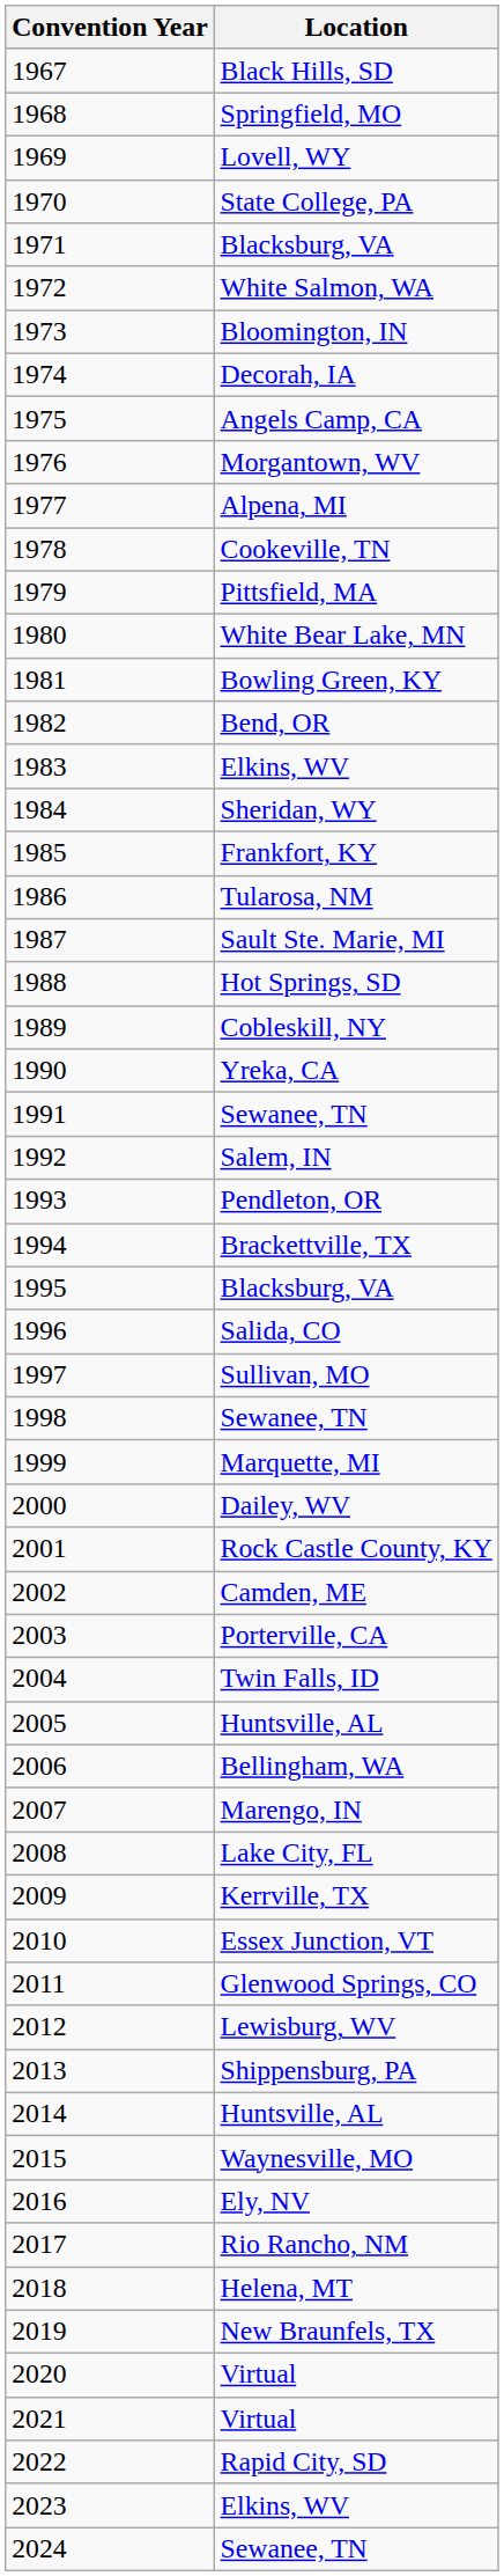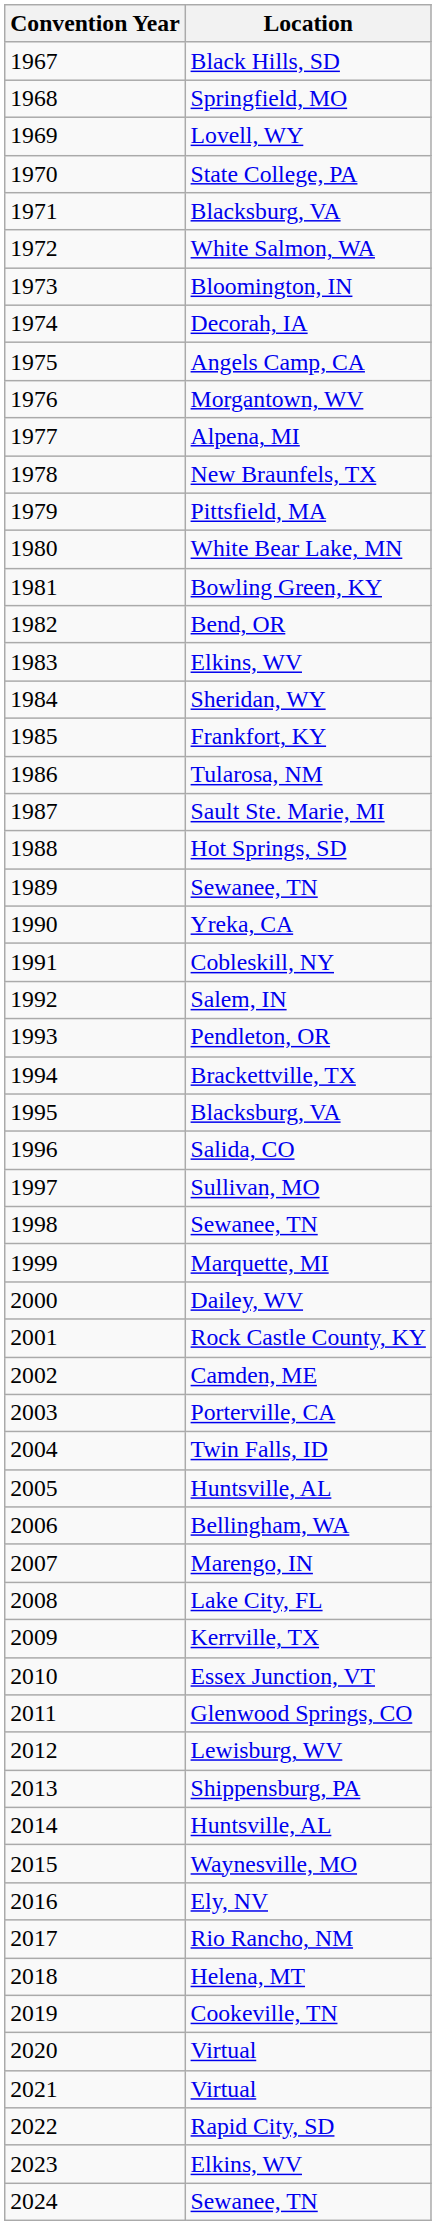 <table class="wikitable">
 <tr>
 <th>Convention Year</th>
 <th>Location</th>
 </tr>
 <tr>
 <td>1967</td>
 <td><a href='#'>Black Hills, SD</a></td>
 </tr>
 <tr>
 <td>1968</td>
 <td><a href='#'>Springfield, MO</a></td>
 </tr>
 <tr>
 <td>1969</td>
 <td><a href='#'>Lovell, WY</a></td>
 </tr>
 <tr>
 <td>1970</td>
 <td><a href='#'>State College, PA</a></td>
 </tr>
 <tr>
 <td>1971</td>
 <td><a href='#'>Blacksburg, VA</a></td>
 </tr>
 <tr>
 <td>1972</td>
 <td><a href='#'>White Salmon, WA</a></td>
 </tr>
 <tr>
 <td>1973</td>
 <td><a href='#'>Bloomington, IN</a></td>
 </tr>
 <tr>
 <td>1974</td>
 <td><a href='#'>Decorah, IA</a></td>
 </tr>
 <tr>
 <td>1975</td>
 <td><a href='#'>Angels Camp, CA</a></td>
 </tr>
 <tr>
 <td>1976</td>
 <td><a href='#'>Morgantown, WV</a></td>
 </tr>
 <tr>
 <td>1977</td>
 <td><a href='#'>Alpena, MI</a></td>
 </tr>
 <tr>
 <td>1978</td>
-<td><a href='#'>Cookeville, TN</a></td>
+<td><a href='#'>New Braunfels, TX</a></td>
 </tr>
 <tr>
 <td>1979</td>
 <td><a href='#'>Pittsfield, MA</a></td>
 </tr>
 <tr>
 <td>1980</td>
 <td><a href='#'>White Bear Lake, MN</a></td>
 </tr>
 <tr>
 <td>1981</td>
 <td><a href='#'>Bowling Green, KY</a></td>
 </tr>
 <tr>
 <td>1982</td>
 <td><a href='#'>Bend, OR</a></td>
 </tr>
 <tr>
 <td>1983</td>
 <td><a href='#'>Elkins, WV</a></td>
 </tr>
 <tr>
 <td>1984</td>
 <td><a href='#'>Sheridan, WY</a></td>
 </tr>
 <tr>
 <td>1985</td>
 <td><a href='#'>Frankfort, KY</a></td>
 </tr>
 <tr>
 <td>1986</td>
 <td><a href='#'>Tularosa, NM</a></td>
 </tr>
 <tr>
 <td>1987</td>
 <td><a href='#'>Sault Ste. Marie, MI</a></td>
 </tr>
 <tr>
 <td>1988</td>
 <td><a href='#'>Hot Springs, SD</a></td>
 </tr>
 <tr>
 <td>1989</td>
-<td><a href='#'>Cobleskill, NY</a></td>
+<td><a href='#'>Sewanee, TN</a></td>
 </tr>
 <tr>
 <td>1990</td>
 <td><a href='#'>Yreka, CA</a></td>
 </tr>
 <tr>
 <td>1991</td>
-<td><a href='#'>Sewanee, TN</a></td>
+<td><a href='#'>Cobleskill, NY</a></td>
 </tr>
 <tr>
 <td>1992</td>
 <td><a href='#'>Salem, IN</a></td>
 </tr>
 <tr>
 <td>1993</td>
 <td><a href='#'>Pendleton, OR</a></td>
 </tr>
 <tr>
 <td>1994</td>
 <td><a href='#'>Brackettville, TX</a></td>
 </tr>
 <tr>
 <td>1995</td>
 <td><a href='#'>Blacksburg, VA</a></td>
 </tr>
 <tr>
 <td>1996</td>
 <td><a href='#'>Salida, CO</a></td>
 </tr>
 <tr>
 <td>1997</td>
 <td><a href='#'>Sullivan, MO</a></td>
 </tr>
 <tr>
 <td>1998</td>
 <td><a href='#'>Sewanee, TN</a></td>
 </tr>
 <tr>
 <td>1999</td>
 <td><a href='#'>Marquette, MI</a></td>
 </tr>
 <tr>
 <td>2000</td>
 <td><a href='#'>Dailey, WV</a></td>
 </tr>
 <tr>
 <td>2001</td>
 <td><a href='#'>Rock Castle County, KY</a></td>
 </tr>
 <tr>
 <td>2002</td>
 <td><a href='#'>Camden, ME</a></td>
 </tr>
 <tr>
 <td>2003</td>
 <td><a href='#'>Porterville, CA</a></td>
 </tr>
 <tr>
 <td>2004</td>
 <td><a href='#'>Twin Falls, ID</a></td>
 </tr>
 <tr>
 <td>2005</td>
 <td><a href='#'>Huntsville, AL</a></td>
 </tr>
 <tr>
 <td>2006</td>
 <td><a href='#'>Bellingham, WA</a></td>
 </tr>
 <tr>
 <td>2007</td>
 <td><a href='#'>Marengo, IN</a></td>
 </tr>
 <tr>
 <td>2008</td>
 <td><a href='#'>Lake City, FL</a></td>
 </tr>
 <tr>
 <td>2009</td>
 <td><a href='#'>Kerrville, TX</a></td>
 </tr>
 <tr>
 <td>2010</td>
 <td><a href='#'>Essex Junction, VT</a></td>
 </tr>
 <tr>
 <td>2011</td>
 <td><a href='#'>Glenwood Springs, CO</a></td>
 </tr>
 <tr>
 <td>2012</td>
 <td><a href='#'>Lewisburg, WV</a></td>
 </tr>
 <tr>
 <td>2013</td>
 <td><a href='#'>Shippensburg, PA</a></td>
 </tr>
 <tr>
 <td>2014</td>
 <td><a href='#'>Huntsville, AL</a></td>
 </tr>
 <tr>
 <td>2015</td>
 <td><a href='#'>Waynesville, MO</a></td>
 </tr>
 <tr>
 <td>2016</td>
 <td><a href='#'>Ely, NV</a></td>
 </tr>
 <tr>
 <td>2017</td>
 <td><a href='#'>Rio Rancho, NM</a></td>
 </tr>
 <tr>
 <td>2018</td>
 <td><a href='#'>Helena, MT</a></td>
 </tr>
 <tr>
 <td>2019</td>
-<td><a href='#'>New Braunfels, TX</a></td>
+<td><a href='#'>Cookeville, TN</a></td>
 </tr>
 <tr>
 <td>2020</td>
 <td><a href='#'>Virtual</a></td>
 </tr>
 <tr>
 <td>2021</td>
 <td><a href='#'>Virtual</a></td>
 </tr>
 <tr>
 <td>2022</td>
 <td><a href='#'>Rapid City, SD</a></td>
 </tr>
 <tr>
 <td>2023</td>
 <td><a href='#'>Elkins, WV</a></td>
 </tr>
 <tr>
 <td>2024</td>
 <td><a href='#'>Sewanee, TN</a></td>
 </tr>
 </table>
